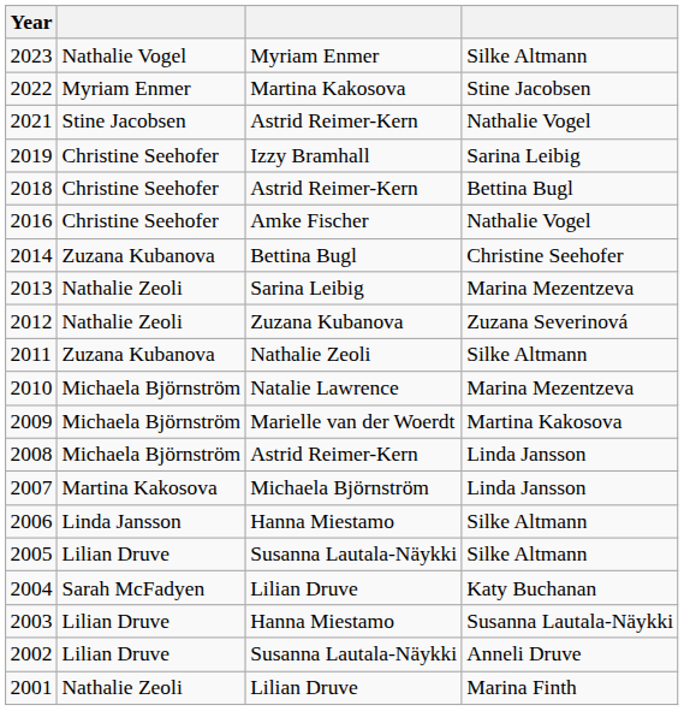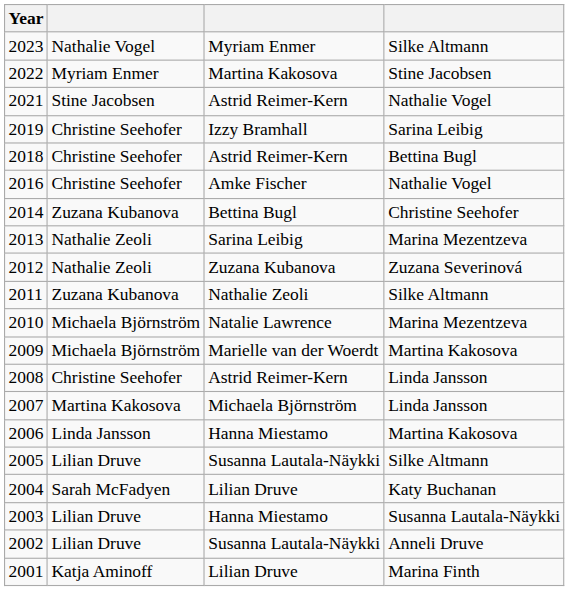 <table class="wikitable">
 <tr>
 <th>Year</th>
 <th></th>
 <th></th>
 <th></th>
 </tr>
 <tr>
 <td>2023</td>
 <td>Nathalie Vogel </td>
 <td>Myriam Enmer </td>
 <td>Silke Altmann </td>
 </tr>
 <tr>
 <td>2022</td>
 <td>Myriam Enmer </td>
 <td>Martina Kakosova </td>
 <td>Stine Jacobsen </td>
 </tr>
 <tr>
 <td>2021</td>
 <td>Stine Jacobsen </td>
 <td>Astrid Reimer-Kern </td>
 <td>Nathalie Vogel </td>
 </tr>
 <tr>
 <td>2019</td>
 <td>Christine Seehofer </td>
 <td>Izzy Bramhall </td>
 <td>Sarina Leibig </td>
 </tr>
 <tr>
 <td>2018</td>
 <td>Christine Seehofer </td>
 <td>Astrid Reimer-Kern </td>
 <td>Bettina Bugl </td>
 </tr>
 <tr>
 <td>2016</td>
 <td>Christine Seehofer </td>
 <td>Amke Fischer </td>
 <td>Nathalie Vogel </td>
 </tr>
 <tr>
 <td>2014</td>
 <td>Zuzana Kubanova </td>
 <td>Bettina Bugl </td>
 <td>Christine Seehofer </td>
 </tr>
 <tr>
 <td>2013</td>
 <td>Nathalie Zeoli </td>
 <td>Sarina Leibig </td>
 <td>Marina Mezentzeva </td>
 </tr>
 <tr>
 <td>2012</td>
 <td>Nathalie Zeoli </td>
 <td>Zuzana Kubanova </td>
 <td>Zuzana Severinová </td>
 </tr>
 <tr>
 <td>2011</td>
 <td>Zuzana Kubanova </td>
 <td>Nathalie Zeoli </td>
 <td>Silke Altmann </td>
 </tr>
 <tr>
 <td>2010</td>
 <td>Michaela Björnström </td>
 <td>Natalie Lawrence </td>
 <td>Marina Mezentzeva </td>
 </tr>
 <tr>
 <td>2009</td>
 <td>Michaela Björnström </td>
 <td>Marielle van der Woerdt </td>
 <td>Martina Kakosova </td>
 </tr>
 <tr>
 <td>2008</td>
-<td>Michaela Björnström </td>
+<td>Christine Seehofer </td>
 <td>Astrid Reimer-Kern </td>
 <td>Linda Jansson </td>
 </tr>
 <tr>
 <td>2007</td>
 <td>Martina Kakosova </td>
 <td>Michaela Björnström </td>
 <td>Linda Jansson </td>
 </tr>
 <tr>
 <td>2006</td>
 <td>Linda Jansson </td>
 <td>Hanna Miestamo </td>
-<td>Silke Altmann </td>
+<td>Martina Kakosova </td>
 </tr>
 <tr>
 <td>2005</td>
 <td>Lilian Druve </td>
 <td>Susanna Lautala-Näykki </td>
 <td>Silke Altmann </td>
 </tr>
 <tr>
 <td>2004</td>
 <td>Sarah McFadyen </td>
 <td>Lilian Druve </td>
 <td>Katy Buchanan </td>
 </tr>
 <tr>
 <td>2003</td>
 <td>Lilian Druve </td>
 <td>Hanna Miestamo </td>
 <td>Susanna Lautala-Näykki </td>
 </tr>
 <tr>
 <td>2002</td>
 <td>Lilian Druve </td>
 <td>Susanna Lautala-Näykki </td>
 <td>Anneli Druve </td>
 </tr>
 <tr>
 <td>2001</td>
-<td>Nathalie Zeoli </td>
+<td>Katja Aminoff </td>
 <td>Lilian Druve </td>
 <td>Marina Finth </td>
 </tr>
 </table>
